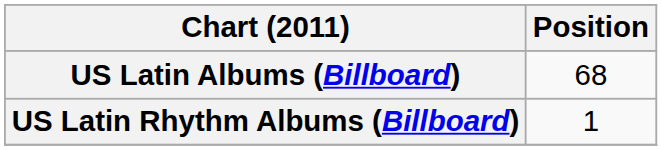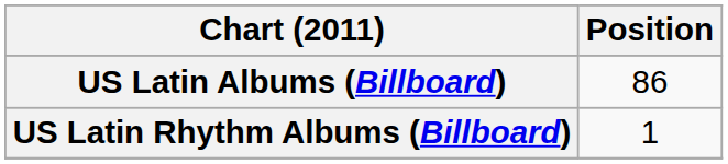 <table class="wikitable plainrowheaders sortable" style="text-align:center;">
 <tr>
 <th scope="col">Chart (2011)</th>
 <th scope="col">Position</th>
 </tr>
 <tr>
 <th scope="row">US Latin Albums (<em><a href='#'>Billboard</a></em>)</th>
-<td>68</td>
+<td>86</td>
 </tr>
 <tr>
 <th scope="row">US Latin Rhythm Albums (<em><a href='#'>Billboard</a></em>)</th>
 <td>1</td>
 </tr>
 <tr>
 </tr>
 </table>
